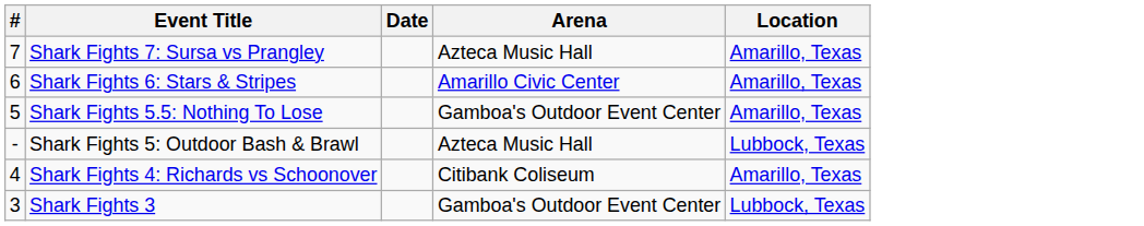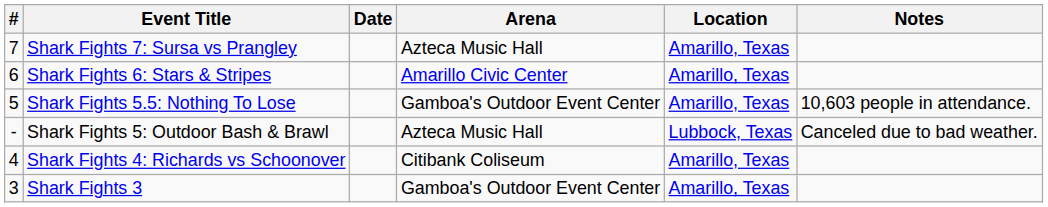 <table class="sortable wikitable succession-box" style="font-size:90%;">
 <tr>
 <th scope="col">#</th>
 <th scope="col">Event Title</th>
 <th scope="col">Date</th>
 <th scope="col">Arena</th>
 <th scope="col">Location</th>
+<th scope="col">Notes</th>
 </tr>
 <tr>
 <td align=center>7</td>
 <td><a href='#'>Shark Fights 7: Sursa vs Prangley</a></td>
 <td></td>
 <td>Azteca Music Hall</td>
 <td><a href='#'>Amarillo, Texas</a></td>
+<td></td>
 </tr>
 <tr>
 <td align=center>6</td>
 <td><a href='#'>Shark Fights 6: Stars & Stripes</a></td>
 <td></td>
 <td><a href='#'>Amarillo Civic Center</a></td>
 <td><a href='#'>Amarillo, Texas</a></td>
+<td></td>
 </tr>
 <tr>
 <td align=center>5</td>
 <td><a href='#'>Shark Fights 5.5: Nothing To Lose</a></td>
 <td></td>
 <td>Gamboa's Outdoor Event Center</td>
 <td><a href='#'>Amarillo, Texas</a></td>
+<td>10,603 people in attendance.</td>
 </tr>
 <tr>
 <td align=center>-</td>
 <td>Shark Fights 5: Outdoor Bash & Brawl</td>
 <td></td>
 <td>Azteca Music Hall</td>
 <td><a href='#'>Lubbock, Texas</a></td>
+<td>Canceled due to bad weather.</td>
 </tr>
 <tr>
 <td align=center>4</td>
 <td><a href='#'>Shark Fights 4: Richards vs Schoonover</a></td>
 <td></td>
 <td>Citibank Coliseum</td>
 <td><a href='#'>Amarillo, Texas</a></td>
+<td></td>
 </tr>
 <tr>
 <td align=center>3</td>
 <td><a href='#'>Shark Fights 3</a></td>
 <td></td>
 <td>Gamboa's Outdoor Event Center</td>
-<td><a href='#'>Lubbock, Texas</a></td>
+<td><a href='#'>Amarillo, Texas</a></td>
+<td></td>
 </tr>
 </table>
